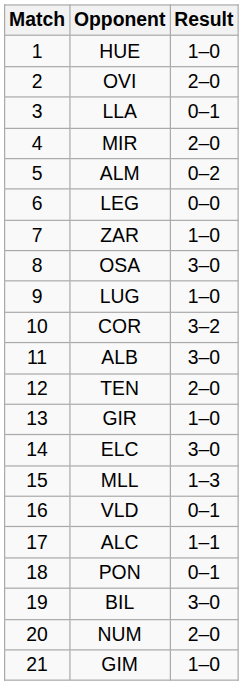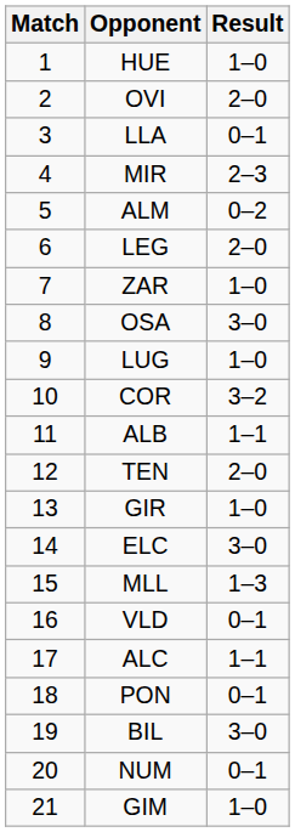 <table class="wikitable" style="text-align:center;float:left;margin-right:1em;">
 <tr>
 <th>Match</th>
 <th>Opponent</th>
 <th>Result</th>
 </tr>
 <tr>
 <td>1</td>
 <td>HUE</td>
 <td>1–0</td>
 </tr>
 <tr>
 <td>2</td>
 <td>OVI</td>
 <td>2–0</td>
 </tr>
 <tr>
 <td>3</td>
 <td>LLA</td>
 <td>0–1</td>
 </tr>
 <tr>
 <td>4</td>
 <td>MIR</td>
-<td>2–0</td>
+<td>2–3</td>
 </tr>
 <tr>
 <td>5</td>
 <td>ALM</td>
 <td>0–2</td>
 </tr>
 <tr>
 <td>6</td>
 <td>LEG</td>
-<td>0–0</td>
+<td>2–0</td>
 </tr>
 <tr>
 <td>7</td>
 <td>ZAR</td>
 <td>1–0</td>
 </tr>
 <tr>
 <td>8</td>
 <td>OSA</td>
 <td>3–0</td>
 </tr>
 <tr>
 <td>9</td>
 <td>LUG</td>
 <td>1–0</td>
 </tr>
 <tr>
 <td>10</td>
 <td>COR</td>
 <td>3–2</td>
 </tr>
 <tr>
 <td>11</td>
 <td>ALB</td>
-<td>3–0</td>
+<td>1–1</td>
 </tr>
 <tr>
 <td>12</td>
 <td>TEN</td>
 <td>2–0</td>
 </tr>
 <tr>
 <td>13</td>
 <td>GIR</td>
 <td>1–0</td>
 </tr>
 <tr>
 <td>14</td>
 <td>ELC</td>
 <td>3–0</td>
 </tr>
 <tr>
 <td>15</td>
 <td>MLL</td>
 <td>1–3</td>
 </tr>
 <tr>
 <td>16</td>
 <td>VLD</td>
 <td>0–1</td>
 </tr>
 <tr>
 <td>17</td>
 <td>ALC</td>
 <td>1–1</td>
 </tr>
 <tr>
 <td>18</td>
 <td>PON</td>
 <td>0–1</td>
 </tr>
 <tr>
 <td>19</td>
 <td>BIL</td>
 <td>3–0</td>
 </tr>
 <tr>
 <td>20</td>
 <td>NUM</td>
-<td>2–0</td>
+<td>0–1</td>
 </tr>
 <tr>
 <td>21</td>
 <td>GIM</td>
 <td>1–0</td>
 </tr>
 </table>
